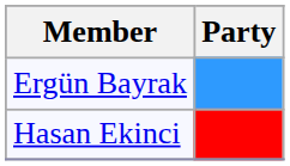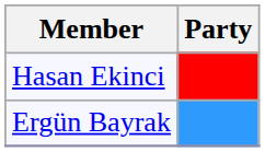 <table class=wikitable style="border:1px solid #8888aa; background-color:#f7f8ff; padding:0px; font-size:90%;">
 <tr>
 <th>Member</th>
 <th>Party</th>
 </tr>
 <tr>
+<td><a href='#'>Hasan Ekinci</a></td>
+<td style="background: #ff0000"></td>
+</tr>
+<tr>
 <td><a href='#'>Ergün Bayrak</a></td>
 <td style="background: #2E9AFE"></td>
 </tr>
 <tr>
-<td><a href='#'>Hasan Ekinci</a></td>
-<td style="background: #ff0000"></td>
-</tr>
-<tr>
 </tr>
 </table>
